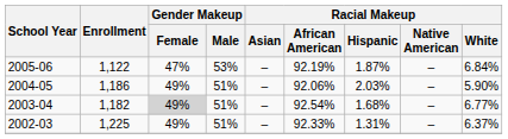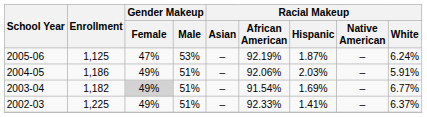 <table class="wikitable" style="font-size: 95%;">
 <tr>
 <th rowspan="2">School Year</th>
 <th rowspan="2">Enrollment</th>
 <th colspan="2">Gender Makeup</th>
 <th colspan="5">Racial Makeup</th>
 </tr>
 <tr>
 <th>Female</th>
 <th>Male</th>
 <th>Asian</th>
 <th>African <br>American</th>
 <th>Hispanic</th>
 <th>Native <br>American</th>
 <th>White</th>
 </tr>
 <tr>
 <td align="left">2005-06</td>
-<td align="center">1,122</td>
+<td align="center">1,125</td>
 <td align="center">47%</td>
 <td align="center">53%</td>
 <td align="center">–</td>
 <td align="center">92.19%</td>
 <td align="center">1.87%</td>
 <td align="center">–</td>
-<td align="center">6.84%</td>
+<td align="center">6.24%</td>
 </tr>
 <tr>
 <td align="left">2004-05</td>
 <td align="center">1,186</td>
 <td align="center">49%</td>
 <td align="center">51%</td>
 <td align="center">–</td>
 <td align="center">92.06%</td>
 <td align="center">2.03%</td>
 <td align="center">–</td>
-<td align="center">5.90%</td>
+<td align="center">5.91%</td>
 </tr>
 <tr>
 <td align="left">2003-04</td>
 <td align="center">1,182</td>
 <td align="center" style="background: lightgrey;">49%</td>
 <td align="center">51%</td>
 <td align="center">–</td>
-<td align="center">92.54%</td>
-<td align="center">1.68%</td>
+<td align="center">91.54%</td>
+<td align="center">1.69%</td>
 <td align="center">–</td>
 <td align="center">6.77%</td>
 </tr>
 <tr>
 <td align="left">2002-03</td>
 <td align="center">1,225</td>
 <td align="center">49%</td>
 <td align="center">51%</td>
 <td align="center">–</td>
 <td align="center">92.33%</td>
-<td align="center">1.31%</td>
+<td align="center">1.41%</td>
 <td align="center">–</td>
 <td align="center">6.37%</td>
 </tr>
 <tr>
 </tr>
 </table>
